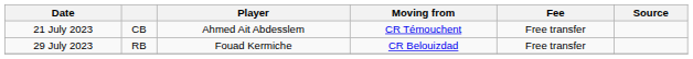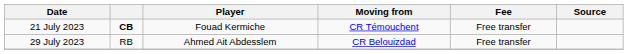 <table class="wikitable sortable" style="width:70%; text-align:center; font-size:85%; text-align:centre;">
 <tr>
 <th>Date</th>
 <th></th>
 <th>Player</th>
 <th>Moving from</th>
 <th>Fee</th>
 <th>Source</th>
 </tr>
 <tr>
 <td>21 July 2023</td>
-<td>CB</td>
-<td> Ahmed Ait Abdesslem</td>
+<td><strong>CB</strong></td>
+<td> Fouad Kermiche</td>
 <td><a href='#'>CR Témouchent</a></td>
 <td>Free transfer</td>
 <td></td>
 </tr>
 <tr>
 <td>29 July 2023</td>
 <td>RB</td>
-<td> Fouad Kermiche</td>
+<td> Ahmed Ait Abdesslem</td>
 <td><a href='#'>CR Belouizdad</a></td>
 <td>Free transfer</td>
 <td></td>
 </tr>
 <tr>
 </tr>
 </table>
